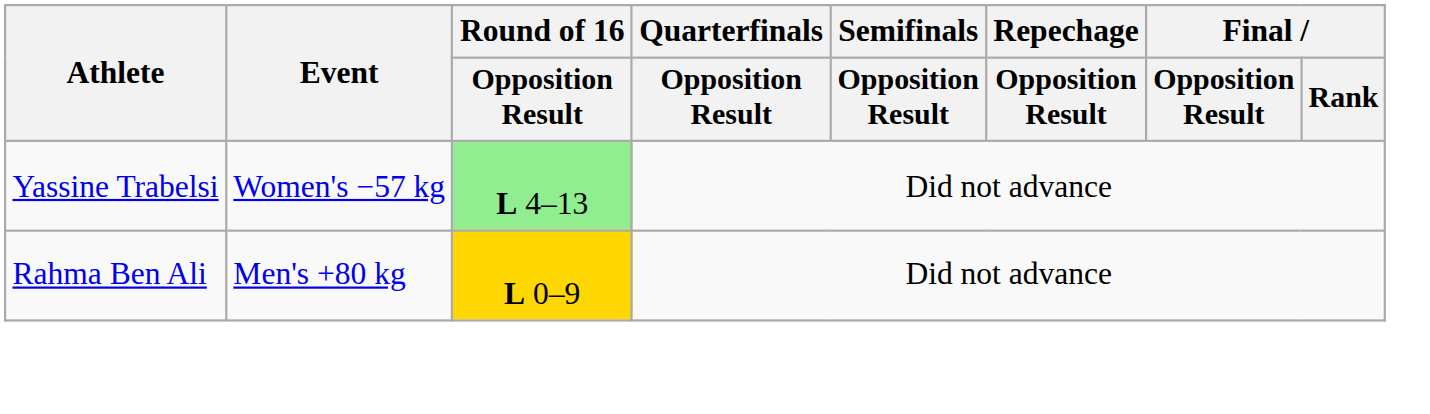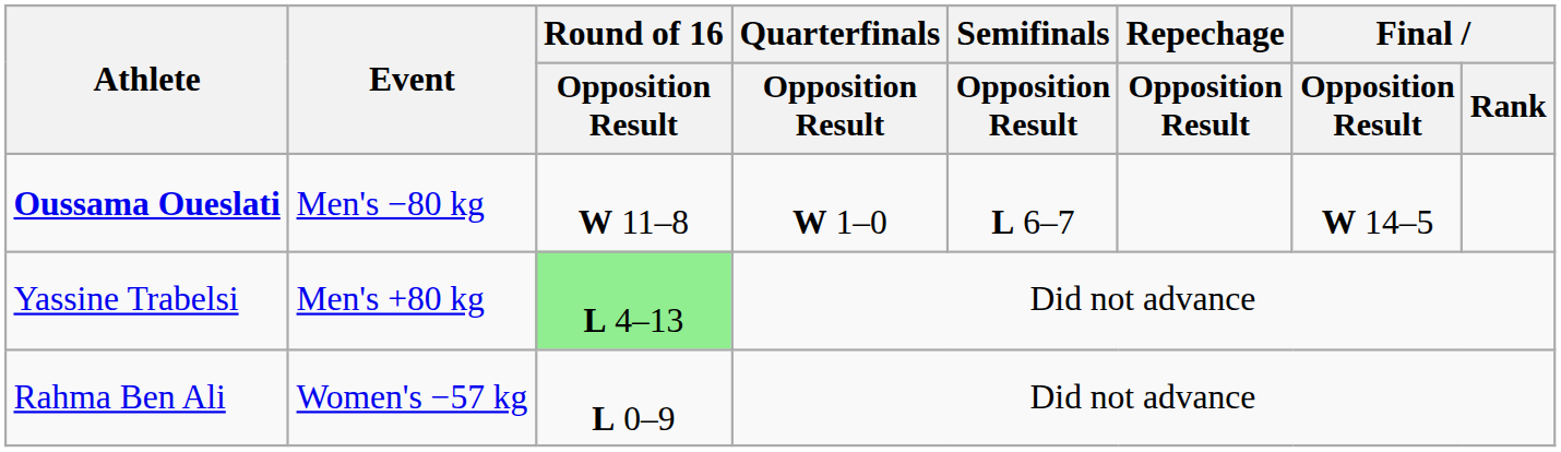 <table class="wikitable" style="font-size:90%;">
 <tr>
 <th rowspan=2>Athlete</th>
 <th rowspan=2>Event</th>
 <th>Round of 16</th>
 <th>Quarterfinals</th>
 <th>Semifinals</th>
 <th>Repechage</th>
 <th colspan=2>Final / </th>
 </tr>
 <tr style="font-size:95%">
 <th>Opposition<br>Result</th>
 <th>Opposition<br>Result</th>
 <th>Opposition<br>Result</th>
 <th>Opposition<br>Result</th>
 <th>Opposition<br>Result</th>
 <th>Rank</th>
 </tr>
 <tr align=center>
+<td align=left><strong><a href='#'>Oussama Oueslati</a></strong></td>
+<td align=left><a href='#'>Men's −80 kg</a></td>
+<td><br><strong>W</strong> 11–8</td>
+<td><br><strong>W</strong> 1–0</td>
+<td><br><strong>L</strong> 6–7</td>
+<td></td>
+<td><br><strong>W</strong> 14–5</td>
+<td></td>
+</tr>
+<tr align=center>
 <td align=left><a href='#'>Yassine Trabelsi</a></td>
-<td align=left><a href='#'>Women's −57 kg</a></td>
+<td align=left><a href='#'>Men's +80 kg</a></td>
 <td style="background: lightgreen;"><br><strong>L</strong> 4–13</td>
 <td colspan=5>Did not advance</td>
 </tr>
 <tr align=center>
 <td align=left><a href='#'>Rahma Ben Ali</a></td>
-<td align=left><a href='#'>Men's +80 kg</a></td>
-<td style="background: gold;"><br><strong>L</strong> 0–9</td>
+<td align=left><a href='#'>Women's −57 kg</a></td>
+<td><br><strong>L</strong> 0–9</td>
 <td colspan=5>Did not advance</td>
 </tr>
 </table>
